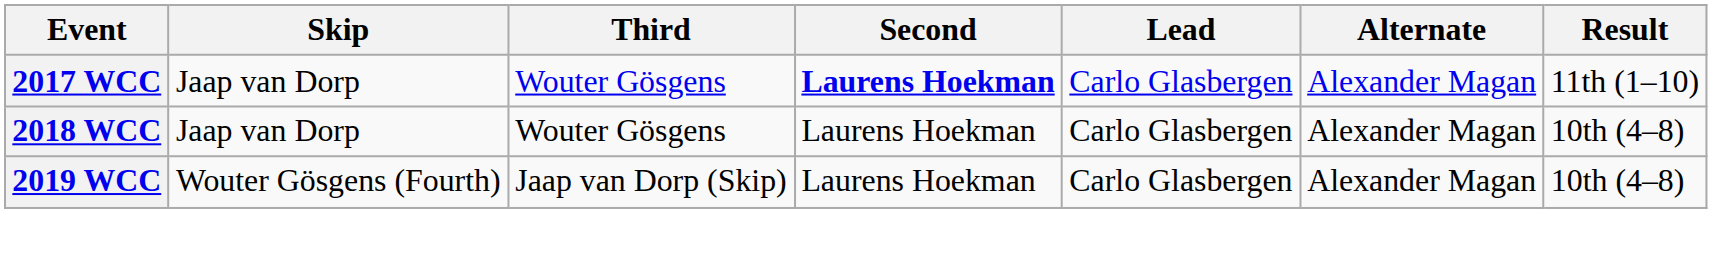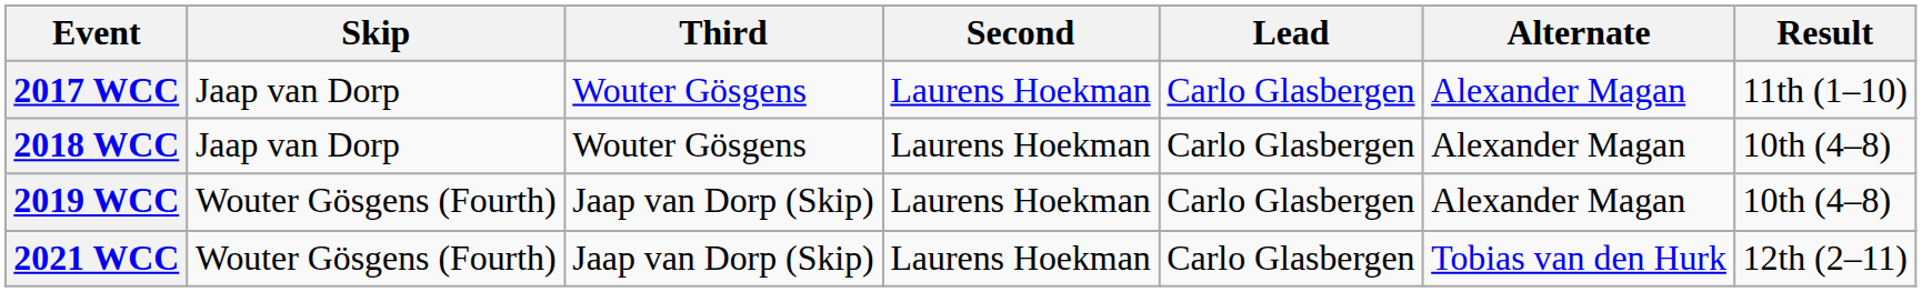 <table class="wikitable">
 <tr>
 <th scope="col">Event</th>
 <th scope="col">Skip</th>
 <th scope="col">Third</th>
 <th scope="col">Second</th>
 <th scope="col">Lead</th>
 <th scope="col">Alternate</th>
 <th scope="col">Result</th>
 </tr>
 <tr>
 <th scope="row"><a href='#'>2017 WCC</a></th>
 <td>Jaap van Dorp</td>
 <td><a href='#'>Wouter Gösgens</a></td>
-<td><strong><a href='#'>Laurens Hoekman</a></strong></td>
+<td><a href='#'>Laurens Hoekman</a></td>
 <td><a href='#'>Carlo Glasbergen</a></td>
 <td><a href='#'>Alexander Magan</a></td>
 <td>11th (1–10)</td>
 </tr>
 <tr>
 <th scope="row"><a href='#'>2018 WCC</a></th>
 <td>Jaap van Dorp</td>
 <td>Wouter Gösgens</td>
 <td>Laurens Hoekman</td>
 <td>Carlo Glasbergen</td>
 <td>Alexander Magan</td>
 <td>10th (4–8)</td>
 </tr>
 <tr>
 <th scope="row"><a href='#'>2019 WCC</a></th>
 <td>Wouter Gösgens (Fourth)</td>
 <td>Jaap van Dorp (Skip)</td>
 <td>Laurens Hoekman</td>
 <td>Carlo Glasbergen</td>
 <td>Alexander Magan</td>
 <td>10th (4–8)</td>
 </tr>
+<tr>
+<th scope="row"><a href='#'>2021 WCC</a></th>
+<td>Wouter Gösgens (Fourth)</td>
+<td>Jaap van Dorp (Skip)</td>
+<td>Laurens Hoekman</td>
+<td>Carlo Glasbergen</td>
+<td><a href='#'>Tobias van den Hurk</a></td>
+<td>12th (2–11)</td>
+</tr>
 </table>
